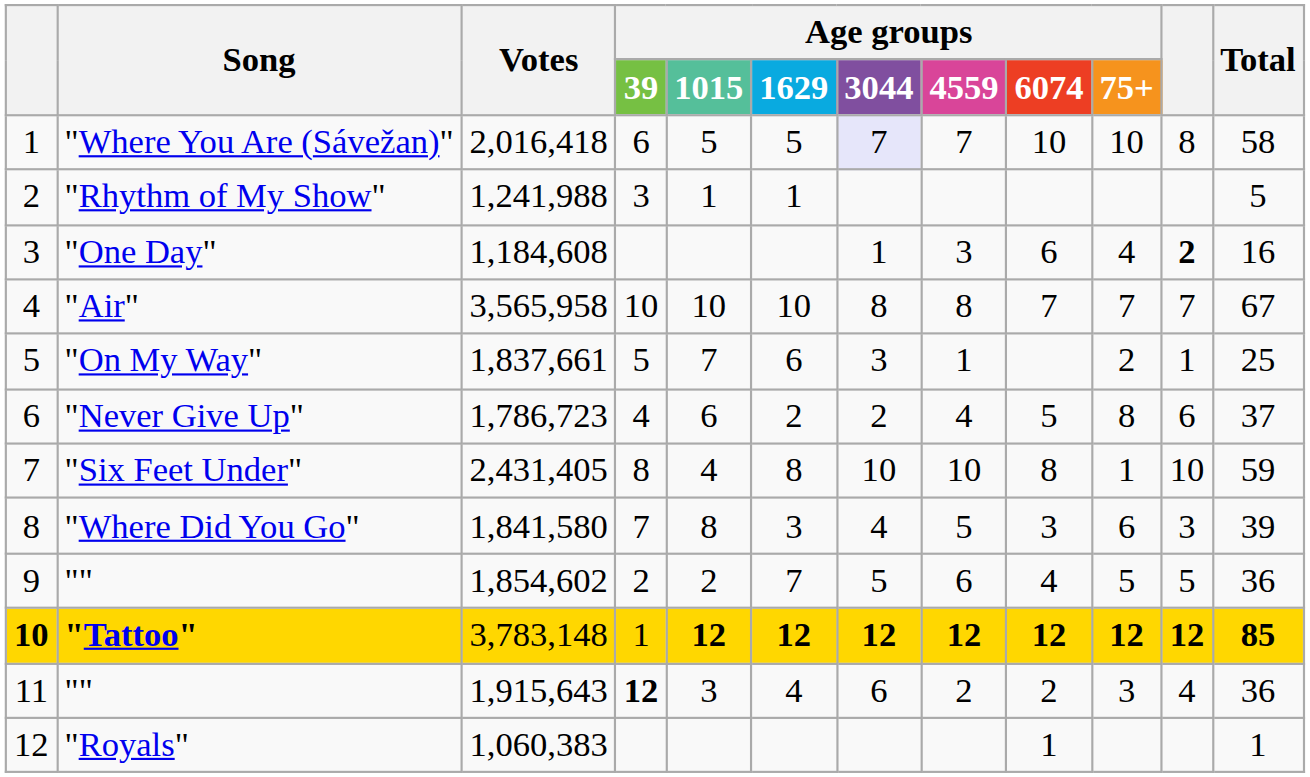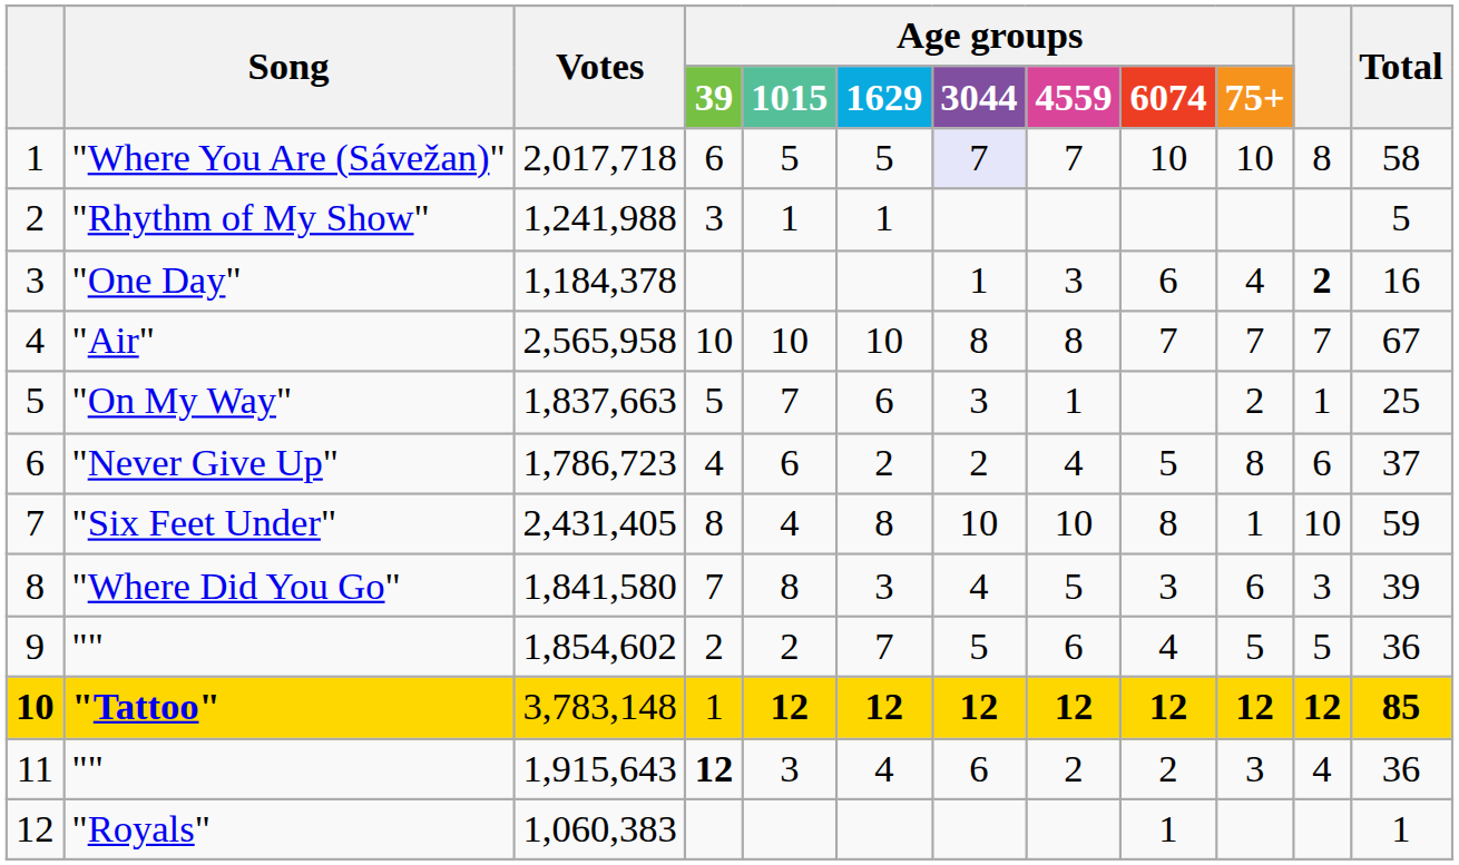 <table class="wikitable" style="margin: 1em auto 1em auto; text-align:center;">
 <tr>
 <th rowspan="2"></th>
 <th rowspan="2">Song</th>
 <th rowspan="2">Votes</th>
 <th colspan="7">Age groups</th>
 <th rowspan="2"></th>
 <th rowspan="2">Total</th>
 </tr>
 <tr>
 <th style="background:#76C043;color:white;">39</th>
 <th style="background:#55BF9A;color:white;">1015</th>
 <th style="background:#09AAE0;color:white;">1629</th>
 <th style="background:#804F9F;color:white;">3044</th>
 <th style="background:#D94599;color:white;">4559</th>
 <th style="background:#ED3E23;color:white;">6074</th>
 <th style="background:#F6931D;color:white;">75+</th>
 </tr>
 <tr>
 <td>1</td>
 <td align="left">"<a href='#'>Where You Are (<span>Sávežan</span>)</a>"</td>
-<td>2,016,418</td>
+<td>2,017,718</td>
 <td>6</td>
 <td>5</td>
 <td>5</td>
 <td style="background: lavender;">7</td>
 <td>7</td>
 <td>10</td>
 <td>10</td>
 <td>8</td>
 <td>58</td>
 </tr>
 <tr>
 <td>2</td>
 <td align="left">"<a href='#'>Rhythm of My Show</a>"</td>
 <td>1,241,988</td>
 <td>3</td>
 <td>1</td>
 <td>1</td>
 <td></td>
 <td></td>
 <td></td>
 <td></td>
 <td></td>
 <td>5</td>
 </tr>
 <tr>
 <td>3</td>
 <td align="left">"<a href='#'>One Day</a>"</td>
-<td>1,184,608</td>
+<td>1,184,378</td>
 <td></td>
 <td></td>
 <td></td>
 <td>1</td>
 <td>3</td>
 <td>6</td>
 <td>4</td>
 <td><strong>2</strong></td>
 <td>16</td>
 </tr>
 <tr>
 <td>4</td>
 <td align="left">"<a href='#'>Air</a>"</td>
-<td>3,565,958</td>
+<td>2,565,958</td>
 <td>10</td>
 <td>10</td>
 <td>10</td>
 <td>8</td>
 <td>8</td>
 <td>7</td>
 <td>7</td>
 <td>7</td>
 <td>67</td>
 </tr>
 <tr>
 <td>5</td>
 <td align="left">"<a href='#'>On My Way</a>"</td>
-<td>1,837,661</td>
+<td>1,837,663</td>
 <td>5</td>
 <td>7</td>
 <td>6</td>
 <td>3</td>
 <td>1</td>
 <td></td>
 <td>2</td>
 <td>1</td>
 <td>25</td>
 </tr>
 <tr>
 <td>6</td>
 <td align="left">"<a href='#'>Never Give Up</a>"</td>
 <td>1,786,723</td>
 <td>4</td>
 <td>6</td>
 <td>2</td>
 <td>2</td>
 <td>4</td>
 <td>5</td>
 <td>8</td>
 <td>6</td>
 <td>37</td>
 </tr>
 <tr>
 <td>7</td>
 <td align="left">"<a href='#'>Six Feet Under</a>"</td>
 <td>2,431,405</td>
 <td>8</td>
 <td>4</td>
 <td>8</td>
 <td>10</td>
 <td>10</td>
 <td>8</td>
 <td>1</td>
 <td>10</td>
 <td>59</td>
 </tr>
 <tr>
 <td>8</td>
 <td align="left">"<a href='#'>Where Did You Go</a>"</td>
 <td>1,841,580</td>
 <td>7</td>
 <td>8</td>
 <td>3</td>
 <td>4</td>
 <td>5</td>
 <td>3</td>
 <td>6</td>
 <td>3</td>
 <td>39</td>
 </tr>
 <tr>
 <td>9</td>
 <td align="left">""</td>
 <td>1,854,602</td>
 <td>2</td>
 <td>2</td>
 <td>7</td>
 <td>5</td>
 <td>6</td>
 <td>4</td>
 <td>5</td>
 <td>5</td>
 <td>36</td>
 </tr>
 <tr style="background:gold;">
 <td><strong>10</strong></td>
 <td align="left"><strong>"<a href='#'>Tattoo</a>"</strong></td>
 <td>3,783,148</td>
 <td>1</td>
 <td><strong>12</strong></td>
 <td><strong>12</strong></td>
 <td><strong>12</strong></td>
 <td><strong>12</strong></td>
 <td><strong>12</strong></td>
 <td><strong>12</strong></td>
 <td><strong>12</strong></td>
 <td><strong>85</strong></td>
 </tr>
 <tr>
 <td>11</td>
 <td align="left">""</td>
 <td>1,915,643</td>
 <td><strong>12</strong></td>
 <td>3</td>
 <td>4</td>
 <td>6</td>
 <td>2</td>
 <td>2</td>
 <td>3</td>
 <td>4</td>
 <td>36</td>
 </tr>
 <tr>
 <td>12</td>
 <td align="left">"<a href='#'>Royals</a>"</td>
 <td>1,060,383</td>
 <td></td>
 <td></td>
 <td></td>
 <td></td>
 <td></td>
 <td>1</td>
 <td></td>
 <td></td>
 <td>1</td>
 </tr>
 </table>
